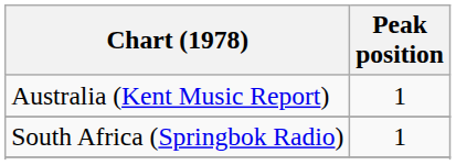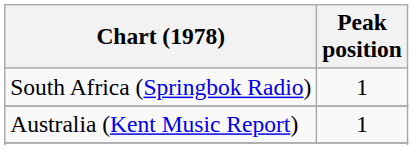 <table class="wikitable sortable">
 <tr>
 <th>Chart (1978)</th>
 <th>Peak<br>position</th>
 </tr>
 <tr>
-<td>Australia (<a href='#'>Kent Music Report</a>)</td>
+<td>South Africa (<a href='#'>Springbok Radio</a>)</td>
 <td style="text-align:center;">1</td>
 </tr>
 <tr>
 </tr>
 <tr>
 </tr>
 <tr>
 </tr>
 <tr>
 </tr>
 <tr>
 </tr>
 <tr>
 </tr>
 <tr>
 </tr>
 <tr>
 </tr>
 <tr>
 </tr>
 <tr>
-<td>South Africa (<a href='#'>Springbok Radio</a>)</td>
+<td>Australia (<a href='#'>Kent Music Report</a>)</td>
 <td style="text-align:center;">1</td>
 </tr>
 <tr>
 </tr>
 <tr>
 </tr>
 <tr>
 </tr>
 <tr>
 </tr>
 <tr>
 </tr>
 <tr>
 </tr>
 </table>
